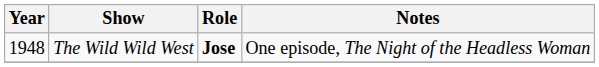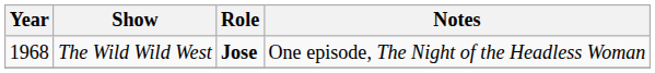 <table class="wikitable">
 <tr>
 <th>Year</th>
 <th>Show</th>
 <th>Role</th>
 <th>Notes</th>
 </tr>
 <tr>
-<td>1948</td>
+<td>1968</td>
 <td><em>The Wild Wild West</em></td>
 <td><strong>Jose</strong></td>
 <td>One episode, <em>The Night of the Headless Woman</em></td>
 </tr>
 <tr>
 </tr>
 </table>
